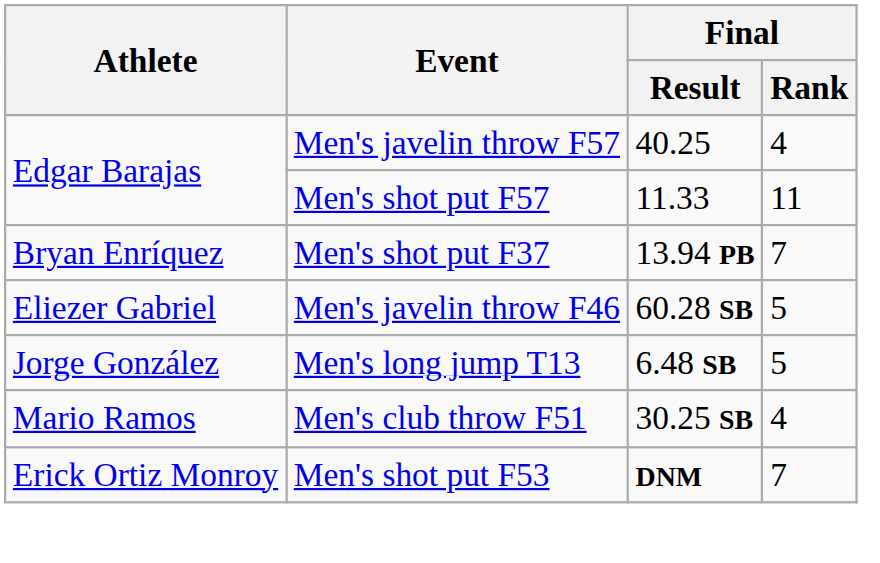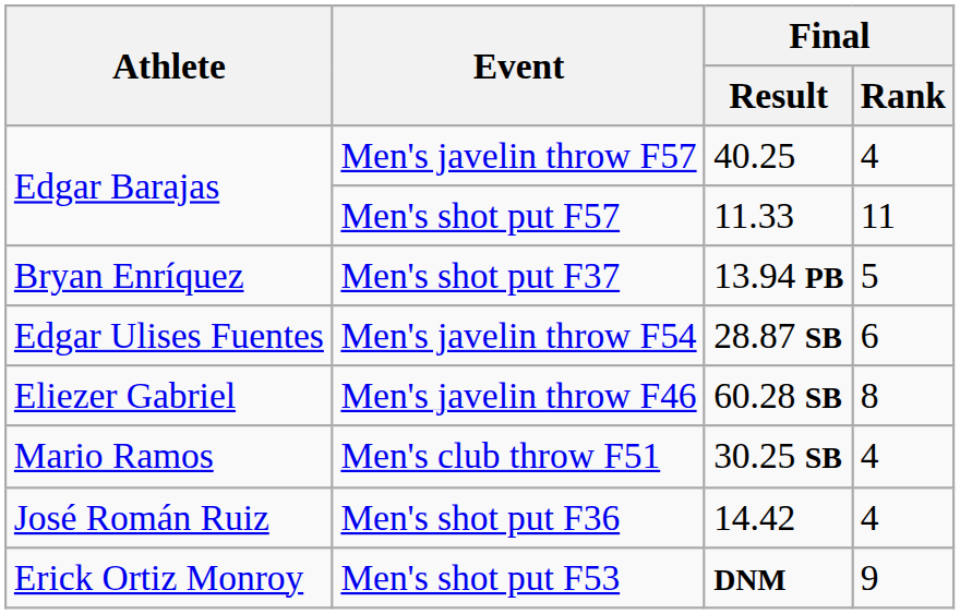 <table class=wikitable style="font-size:95%">
 <tr>
 <th rowspan="2">Athlete</th>
 <th rowspan="2">Event</th>
 <th colspan="2">Final</th>
 </tr>
 <tr>
 <th>Result</th>
 <th>Rank</th>
 </tr>
 <tr>
 <td rowspan="2"><a href='#'>Edgar Barajas</a></td>
 <td><a href='#'>Men's javelin throw F57</a></td>
 <td>40.25</td>
 <td>4</td>
 </tr>
 <tr>
 <td><a href='#'>Men's shot put F57</a></td>
 <td>11.33</td>
 <td>11</td>
 </tr>
 <tr>
 <td><a href='#'>Bryan Enríquez</a></td>
 <td><a href='#'>Men's shot put F37</a></td>
 <td>13.94 <small><strong>PB</strong></small></td>
-<td>7</td>
+<td>5</td>
+</tr>
+<tr>
+<td><a href='#'>Edgar Ulises Fuentes</a></td>
+<td><a href='#'>Men's javelin throw F54</a></td>
+<td>28.87 <small><strong>SB</strong></small></td>
+<td>6</td>
 </tr>
 <tr>
 <td><a href='#'>Eliezer Gabriel</a></td>
 <td><a href='#'>Men's javelin throw F46</a></td>
 <td>60.28 <strong><small>SB</small></strong></td>
-<td>5</td>
-</tr>
-<tr>
-<td><a href='#'>Jorge González</a></td>
-<td><a href='#'>Men's long jump T13</a></td>
-<td>6.48 <strong><small>SB</small></strong></td>
-<td>5</td>
+<td>8</td>
 </tr>
 <tr>
 <td><a href='#'>Mario Ramos</a></td>
 <td><a href='#'>Men's club throw F51</a></td>
 <td>30.25 <small><strong>SB</strong></small></td>
 <td>4</td>
 </tr>
 <tr>
+<td><a href='#'>José Román Ruiz</a></td>
+<td><a href='#'>Men's shot put F36</a></td>
+<td>14.42</td>
+<td>4</td>
+</tr>
+<tr>
 <td><a href='#'>Erick Ortiz Monroy</a></td>
 <td><a href='#'>Men's shot put F53</a></td>
 <td><small><strong>DNM</strong></small></td>
-<td>7</td>
+<td>9</td>
 </tr>
 </table>
